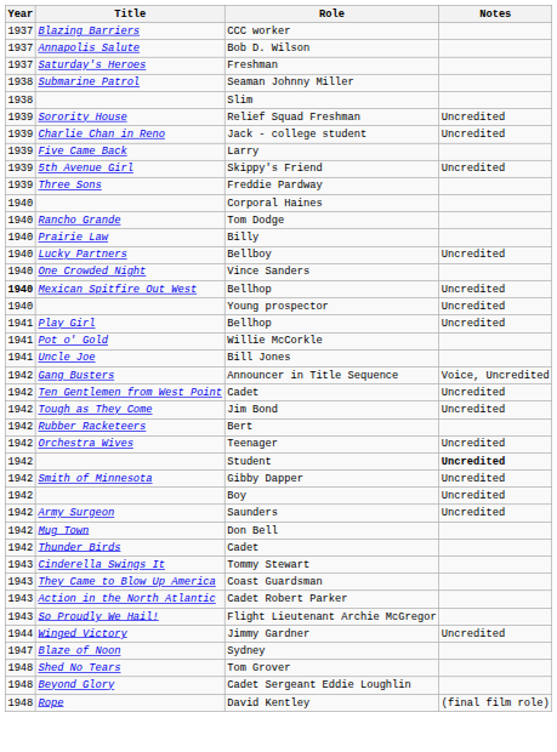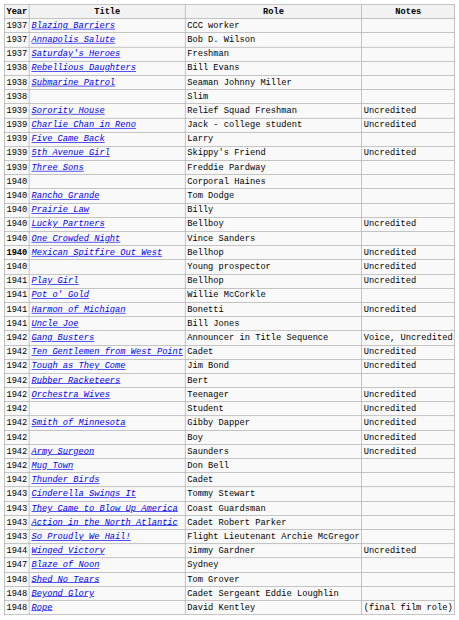 <table class="wikitable sortable">
 <tr>
 <th>Year</th>
 <th>Title</th>
 <th>Role</th>
 <th>Notes</th>
 </tr>
 <tr>
 <td>1937</td>
 <td><em><a href='#'>Blazing Barriers</a></em></td>
 <td>CCC worker</td>
 <td></td>
 </tr>
 <tr>
 <td>1937</td>
 <td><em><a href='#'>Annapolis Salute</a></em></td>
 <td>Bob D. Wilson</td>
 <td></td>
 </tr>
 <tr>
 <td>1937</td>
 <td><em><a href='#'>Saturday's Heroes</a></em></td>
 <td>Freshman</td>
+<td></td>
+</tr>
+<tr>
+<td>1938</td>
+<td><em><a href='#'>Rebellious Daughters</a></em></td>
+<td>Bill Evans</td>
 <td></td>
 </tr>
 <tr>
 <td>1938</td>
 <td><em><a href='#'>Submarine Patrol</a></em></td>
 <td>Seaman Johnny Miller</td>
 <td></td>
 </tr>
 <tr>
 <td>1938</td>
 <td><em></em></td>
 <td>Slim</td>
 <td></td>
 </tr>
 <tr>
 <td>1939</td>
 <td><em><a href='#'>Sorority House</a></em></td>
 <td>Relief Squad Freshman</td>
 <td>Uncredited</td>
 </tr>
 <tr>
 <td>1939</td>
 <td><em><a href='#'>Charlie Chan in Reno</a></em></td>
 <td>Jack - college student</td>
 <td>Uncredited</td>
 </tr>
 <tr>
 <td>1939</td>
 <td><em><a href='#'>Five Came Back</a></em></td>
 <td>Larry</td>
 <td></td>
 </tr>
 <tr>
 <td>1939</td>
 <td><em><a href='#'>5th Avenue Girl</a></em></td>
 <td>Skippy's Friend</td>
 <td>Uncredited</td>
 </tr>
 <tr>
 <td>1939</td>
 <td><em><a href='#'>Three Sons</a></em></td>
 <td>Freddie Pardway</td>
 <td></td>
 </tr>
 <tr>
 <td>1940</td>
 <td><em></em></td>
 <td>Corporal Haines</td>
 <td></td>
 </tr>
 <tr>
 <td>1940</td>
 <td><em><a href='#'>Rancho Grande</a></em></td>
 <td>Tom Dodge</td>
 <td></td>
 </tr>
 <tr>
 <td>1940</td>
 <td><em><a href='#'>Prairie Law</a></em></td>
 <td>Billy</td>
 <td></td>
 </tr>
 <tr>
 <td>1940</td>
 <td><em><a href='#'>Lucky Partners</a></em></td>
 <td>Bellboy</td>
 <td>Uncredited</td>
 </tr>
 <tr>
 <td>1940</td>
 <td><em><a href='#'>One Crowded Night</a></em></td>
 <td>Vince Sanders</td>
 <td></td>
 </tr>
 <tr>
 <td><strong>1940</strong></td>
 <td><em><a href='#'>Mexican Spitfire Out West</a></em></td>
 <td>Bellhop</td>
 <td>Uncredited</td>
 </tr>
 <tr>
 <td>1940</td>
 <td><em></em></td>
 <td>Young prospector</td>
 <td>Uncredited</td>
 </tr>
 <tr>
 <td>1941</td>
 <td><em><a href='#'>Play Girl</a></em></td>
 <td>Bellhop</td>
 <td>Uncredited</td>
 </tr>
 <tr>
 <td>1941</td>
 <td><em><a href='#'>Pot o' Gold</a></em></td>
 <td>Willie McCorkle</td>
 <td></td>
 </tr>
 <tr>
 <td>1941</td>
+<td><em><a href='#'>Harmon of Michigan</a></em></td>
+<td>Bonetti</td>
+<td>Uncredited</td>
+</tr>
+<tr>
+<td>1941</td>
 <td><em><a href='#'>Uncle Joe</a></em></td>
 <td>Bill Jones</td>
 <td></td>
 </tr>
 <tr>
 <td>1942</td>
 <td><em><a href='#'>Gang Busters</a></em></td>
 <td>Announcer in Title Sequence</td>
 <td>Voice, Uncredited</td>
 </tr>
 <tr>
 <td>1942</td>
 <td><em><a href='#'>Ten Gentlemen from West Point</a></em></td>
 <td>Cadet</td>
 <td>Uncredited</td>
 </tr>
 <tr>
 <td>1942</td>
 <td><em><a href='#'>Tough as They Come</a></em></td>
 <td>Jim Bond</td>
 <td>Uncredited</td>
 </tr>
 <tr>
 <td>1942</td>
 <td><em><a href='#'>Rubber Racketeers</a></em></td>
 <td>Bert</td>
 <td></td>
 </tr>
 <tr>
 <td>1942</td>
 <td><em><a href='#'>Orchestra Wives</a></em></td>
 <td>Teenager</td>
 <td>Uncredited</td>
 </tr>
 <tr>
 <td>1942</td>
 <td><em></em></td>
 <td>Student</td>
-<td><strong>Uncredited</strong></td>
+<td>Uncredited</td>
 </tr>
 <tr>
 <td>1942</td>
 <td><em><a href='#'>Smith of Minnesota</a></em></td>
 <td>Gibby Dapper</td>
 <td>Uncredited</td>
 </tr>
 <tr>
 <td>1942</td>
 <td><em></em></td>
 <td>Boy</td>
 <td>Uncredited</td>
 </tr>
 <tr>
 <td>1942</td>
 <td><em><a href='#'>Army Surgeon</a></em></td>
 <td>Saunders</td>
 <td>Uncredited</td>
 </tr>
 <tr>
 <td>1942</td>
 <td><em><a href='#'>Mug Town</a></em></td>
 <td>Don Bell</td>
 <td></td>
 </tr>
 <tr>
 <td>1942</td>
 <td><em><a href='#'>Thunder Birds</a></em></td>
 <td>Cadet</td>
 <td></td>
 </tr>
 <tr>
 <td>1943</td>
 <td><em><a href='#'>Cinderella Swings It</a></em></td>
 <td>Tommy Stewart</td>
 <td></td>
 </tr>
 <tr>
 <td>1943</td>
 <td><em><a href='#'>They Came to Blow Up America</a></em></td>
 <td>Coast Guardsman</td>
 <td></td>
 </tr>
 <tr>
 <td>1943</td>
 <td><em><a href='#'>Action in the North Atlantic</a></em></td>
 <td>Cadet Robert Parker</td>
 <td></td>
 </tr>
 <tr>
 <td>1943</td>
 <td><em><a href='#'>So Proudly We Hail!</a></em></td>
 <td>Flight Lieutenant Archie McGregor</td>
 <td></td>
 </tr>
 <tr>
 <td>1944</td>
 <td><em><a href='#'>Winged Victory</a></em></td>
 <td>Jimmy Gardner</td>
 <td>Uncredited</td>
 </tr>
 <tr>
 <td>1947</td>
 <td><em><a href='#'>Blaze of Noon</a></em></td>
 <td>Sydney</td>
 <td></td>
 </tr>
 <tr>
 <td>1948</td>
 <td><em><a href='#'>Shed No Tears</a></em></td>
 <td>Tom Grover</td>
 <td></td>
 </tr>
 <tr>
 <td>1948</td>
 <td><em><a href='#'>Beyond Glory</a></em></td>
 <td>Cadet Sergeant Eddie Loughlin</td>
 <td></td>
 </tr>
 <tr>
 <td>1948</td>
 <td><em><a href='#'>Rope</a></em></td>
 <td>David Kentley</td>
 <td>(final film role)</td>
 </tr>
 </table>
